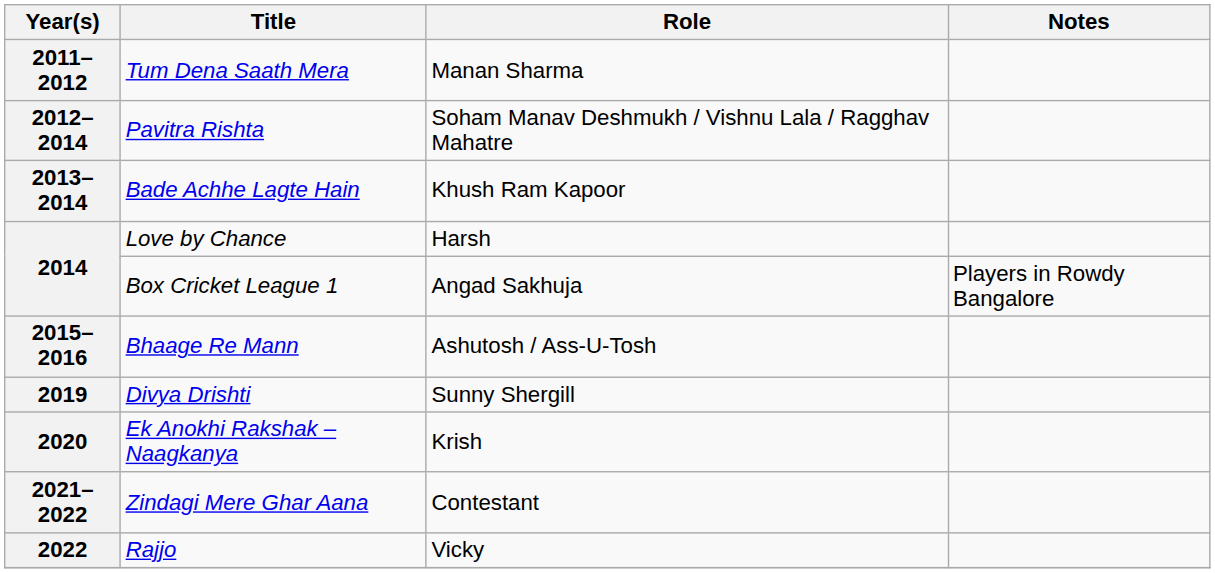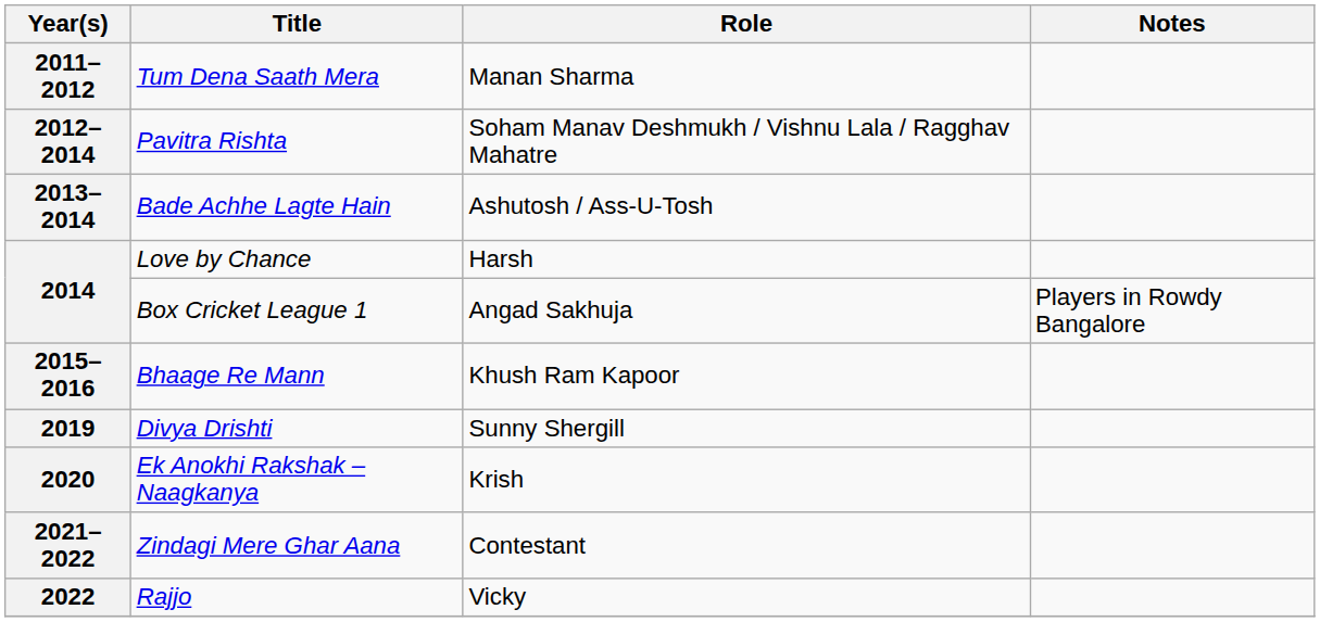 <table class="wikitable plainrowheaders sortable">
 <tr>
 <th scope="col">Year(s)</th>
 <th scope="col">Title</th>
 <th scope="col">Role</th>
 <th scope="col" class="unsortable">Notes</th>
 </tr>
 <tr>
 <th scope="row">2011–2012</th>
 <td><em><a href='#'>Tum Dena Saath Mera</a></em></td>
 <td>Manan Sharma</td>
 <td></td>
 </tr>
 <tr>
 <th scope="row">2012–2014</th>
 <td><em><a href='#'>Pavitra Rishta</a></em></td>
 <td>Soham Manav Deshmukh / Vishnu Lala / Ragghav Mahatre</td>
 <td></td>
 </tr>
 <tr>
 <th scope="row">2013–2014</th>
 <td><em><a href='#'>Bade Achhe Lagte Hain</a></em></td>
-<td>Khush Ram Kapoor</td>
+<td>Ashutosh / Ass-U-Tosh</td>
 <td></td>
 </tr>
 <tr>
 <th scope="row" rowspan="2">2014</th>
 <td><em>Love by Chance</em></td>
 <td>Harsh</td>
 <td></td>
 </tr>
 <tr>
 <td><em>Box Cricket League 1</em></td>
 <td>Angad Sakhuja</td>
 <td>Players in Rowdy Bangalore</td>
 </tr>
 <tr>
 <th scope="row">2015–2016</th>
 <td><em><a href='#'>Bhaage Re Mann</a></em></td>
-<td>Ashutosh / Ass-U-Tosh</td>
+<td>Khush Ram Kapoor</td>
 <td></td>
 </tr>
 <tr>
 <th scope="row">2019</th>
 <td><em><a href='#'>Divya Drishti</a></em></td>
 <td>Sunny Shergill</td>
 <td></td>
 </tr>
 <tr>
 <th scope="row">2020</th>
 <td><em><a href='#'>Ek Anokhi Rakshak – Naagkanya</a></em></td>
 <td>Krish</td>
 <td></td>
 </tr>
 <tr>
 <th scope="row">2021–2022</th>
 <td><em><a href='#'>Zindagi Mere Ghar Aana</a></em></td>
 <td>Contestant</td>
 <td></td>
 </tr>
 <tr>
 <th scope="row">2022</th>
 <td><em><a href='#'>Rajjo</a></em></td>
 <td>Vicky</td>
 <td></td>
 </tr>
 <tr>
 </tr>
 </table>
